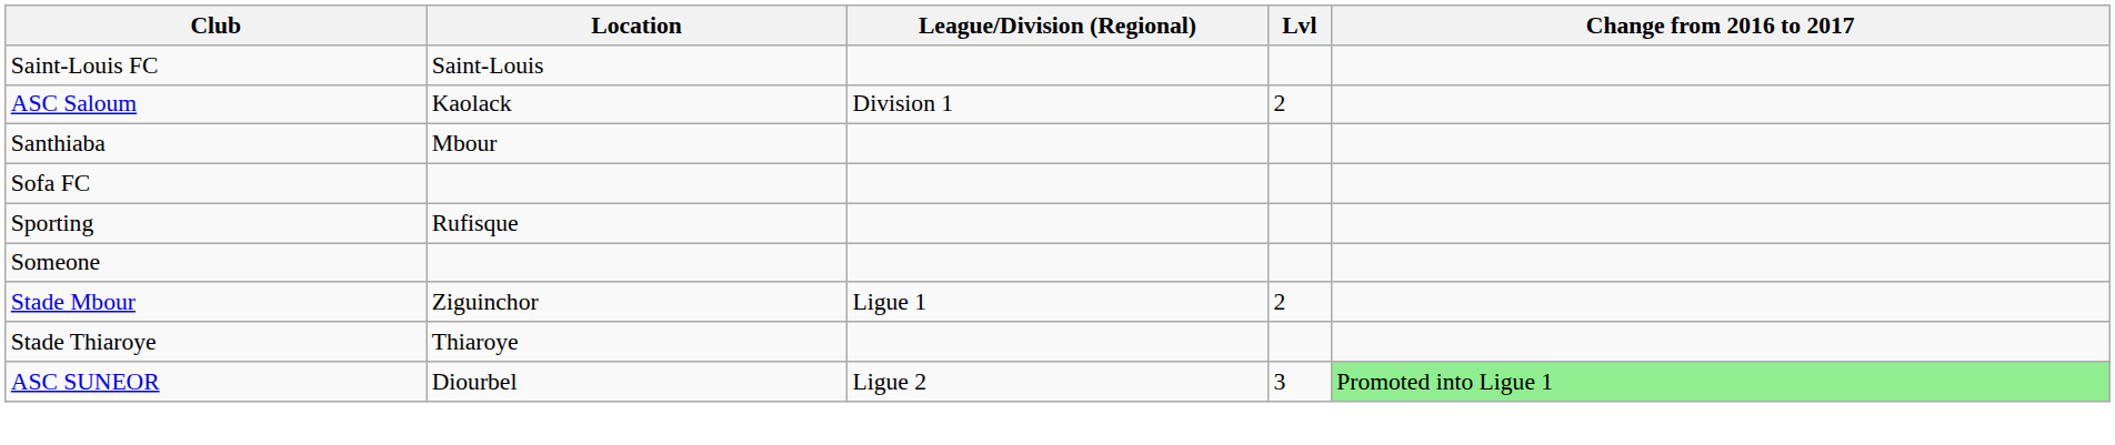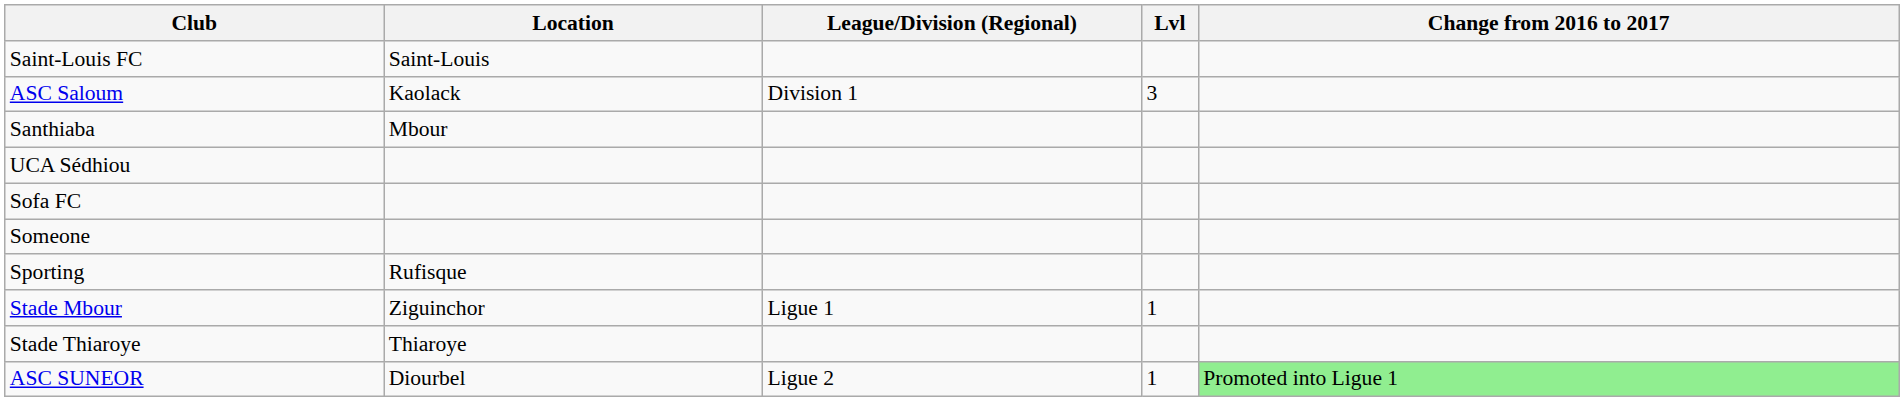 <table class="wikitable sortable" width=100% style="font-size:90%">
 <tr>
 <th width=20%>Club</th>
 <th width=20%>Location</th>
 <th width=20%>League/Division (Regional)</th>
 <th width=3%>Lvl</th>
 <th width=37%>Change from 2016 to 2017</th>
 </tr>
 <tr>
 <td>Saint-Louis FC</td>
 <td>Saint-Louis</td>
 <td></td>
 <td></td>
 <td></td>
 </tr>
 <tr>
 <td><a href='#'>ASC Saloum</a></td>
 <td>Kaolack</td>
 <td>Division 1</td>
-<td>2</td>
+<td>3</td>
 <td></td>
 </tr>
 <tr>
 <td>Santhiaba</td>
 <td>Mbour</td>
 <td></td>
 <td></td>
 <td></td>
 </tr>
 <tr>
+<td>UCA Sédhiou</td>
+<td></td>
+<td></td>
+<td></td>
+<td></td>
+</tr>
+<tr>
 <td>Sofa FC</td>
+<td></td>
+<td></td>
+<td></td>
+<td></td>
+</tr>
+<tr>
+<td>Someone</td>
 <td></td>
 <td></td>
 <td></td>
 <td></td>
 </tr>
 <tr>
 <td>Sporting</td>
 <td>Rufisque</td>
 <td></td>
 <td></td>
 <td></td>
 </tr>
 <tr>
-<td>Someone</td>
-<td></td>
-<td></td>
-<td></td>
-<td></td>
-</tr>
-<tr>
 <td><a href='#'>Stade Mbour</a></td>
 <td>Ziguinchor</td>
 <td>Ligue 1</td>
-<td>2</td>
+<td>1</td>
 <td></td>
 </tr>
 <tr>
 <td>Stade Thiaroye</td>
 <td>Thiaroye</td>
 <td></td>
 <td></td>
 <td></td>
 </tr>
 <tr>
 <td><a href='#'>ASC SUNEOR</a></td>
 <td>Diourbel</td>
 <td>Ligue 2</td>
-<td>3</td>
+<td>1</td>
 <td bgcolor=lightgreen>Promoted into Ligue 1</td>
 </tr>
 </table>
